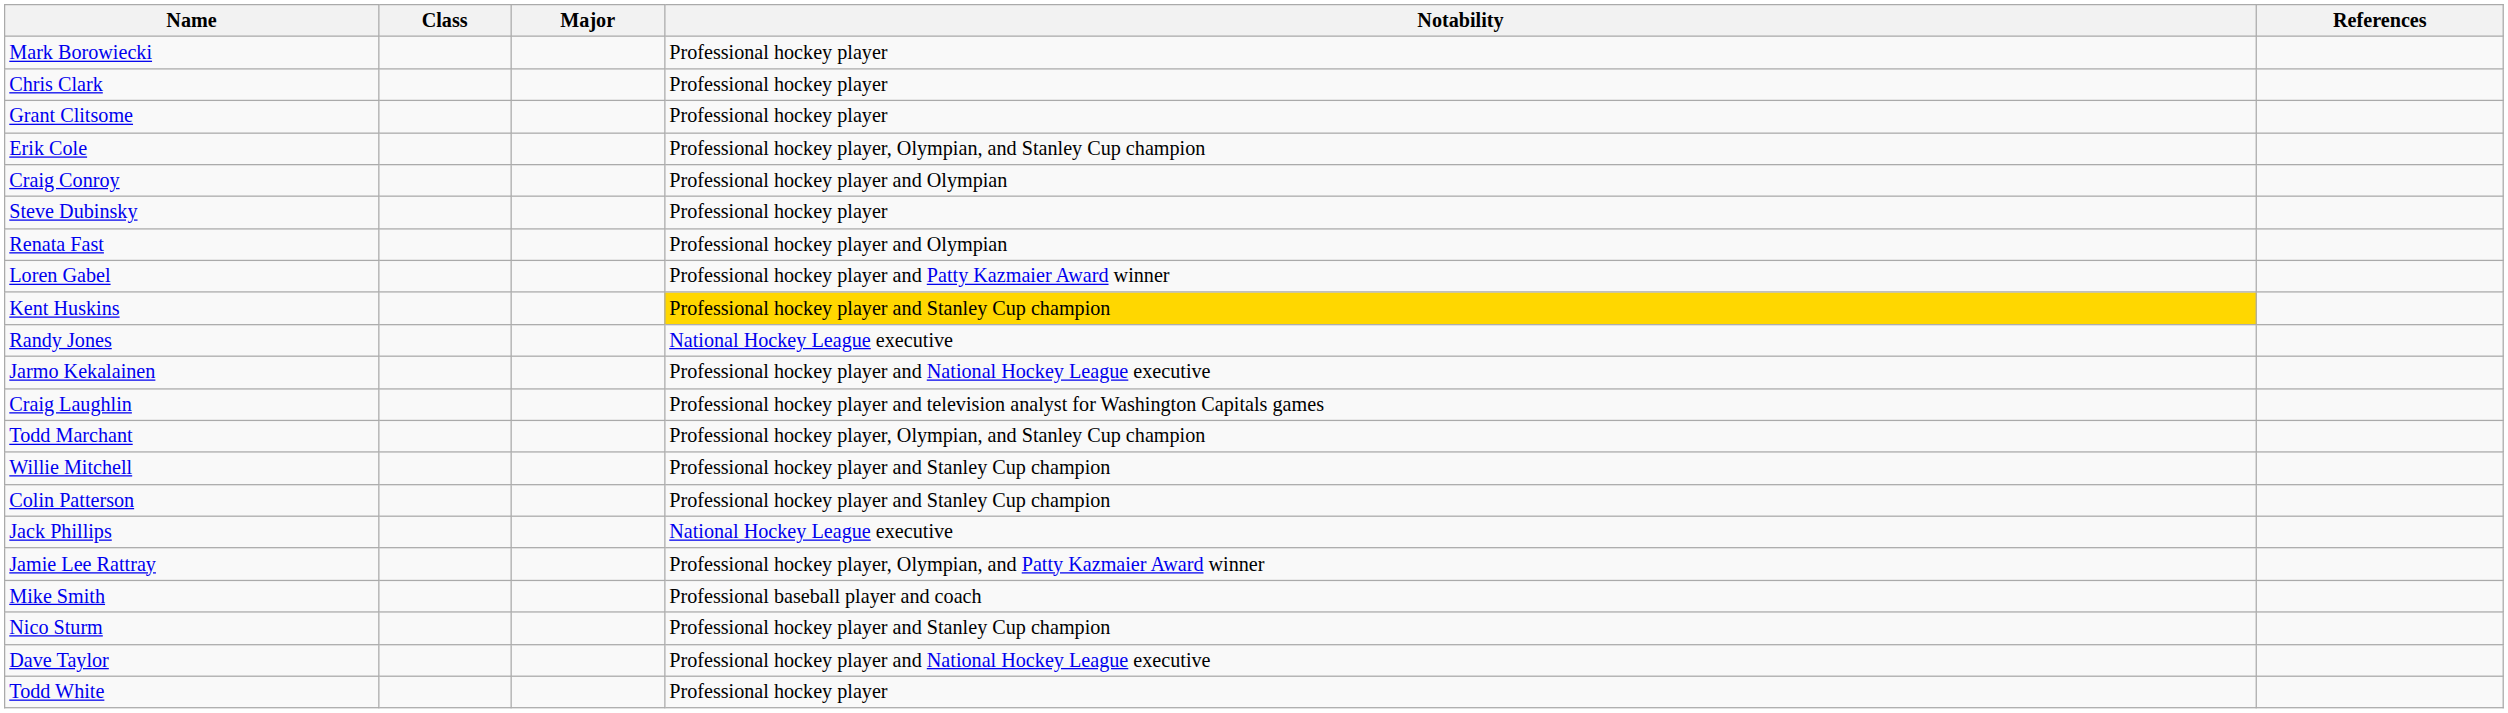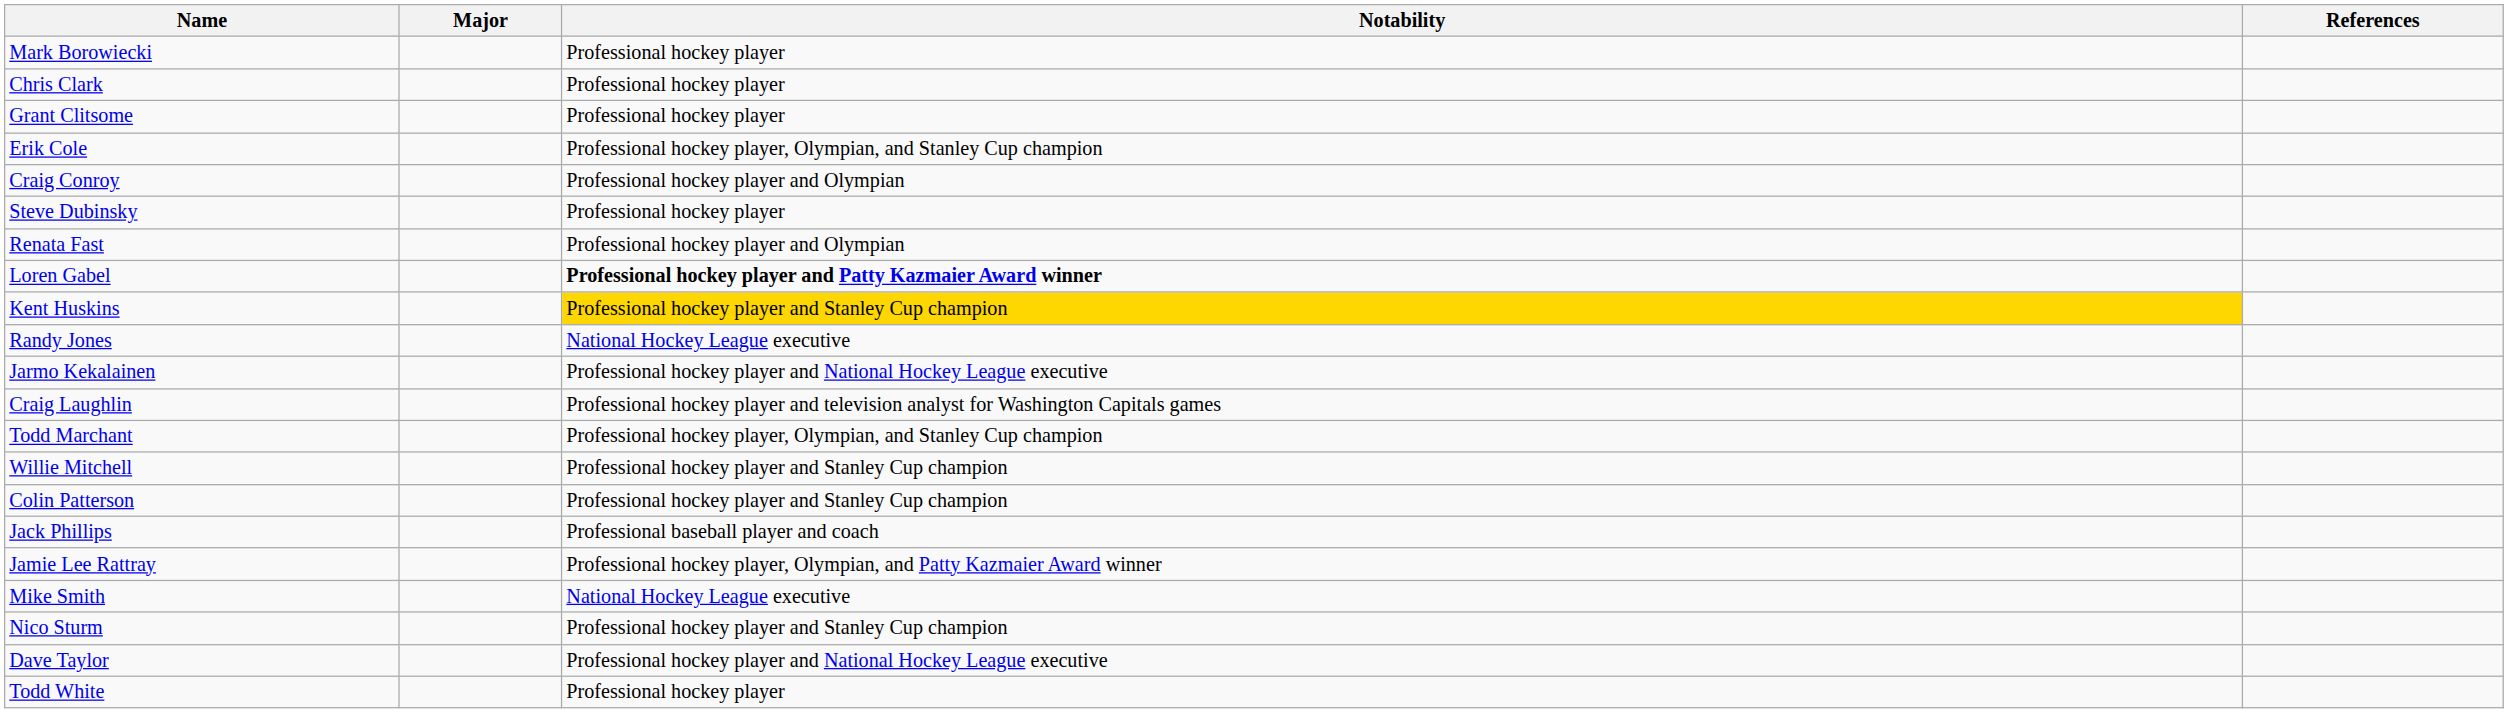 <table class="wikitable sortable" style="width:100%;">
 <tr>
 <th>Name</th>
-<th>Class</th>
 <th>Major</th>
 <th>Notability</th>
 <th>References</th>
 </tr>
 <tr>
 <td><a href='#'>Mark Borowiecki</a></td>
 <td></td>
-<td></td>
 <td>Professional hockey player</td>
 <td></td>
 </tr>
 <tr>
 <td><a href='#'>Chris Clark</a></td>
-<td></td>
 <td></td>
 <td>Professional hockey player</td>
 <td></td>
 </tr>
 <tr>
 <td><a href='#'>Grant Clitsome</a></td>
 <td></td>
-<td></td>
 <td>Professional hockey player</td>
 <td></td>
 </tr>
 <tr>
 <td><a href='#'>Erik Cole</a></td>
-<td></td>
 <td></td>
 <td>Professional hockey player, Olympian, and Stanley Cup champion</td>
 <td></td>
 </tr>
 <tr>
 <td><a href='#'>Craig Conroy</a></td>
 <td></td>
-<td></td>
 <td>Professional hockey player and Olympian</td>
 <td></td>
 </tr>
 <tr>
 <td><a href='#'>Steve Dubinsky</a></td>
-<td></td>
 <td></td>
 <td>Professional hockey player</td>
 <td></td>
 </tr>
 <tr>
 <td><a href='#'>Renata Fast</a></td>
 <td></td>
-<td></td>
 <td>Professional hockey player and Olympian</td>
 <td></td>
 </tr>
 <tr>
 <td><a href='#'>Loren Gabel</a></td>
 <td></td>
-<td></td>
-<td>Professional hockey player and <a href='#'>Patty Kazmaier Award</a> winner</td>
+<td><strong>Professional hockey player and <a href='#'>Patty Kazmaier Award</a> winner</strong></td>
 <td></td>
 </tr>
 <tr>
 <td><a href='#'>Kent Huskins</a></td>
-<td></td>
 <td></td>
 <td style="background: gold;">Professional hockey player and Stanley Cup champion</td>
 <td></td>
 </tr>
 <tr>
 <td><a href='#'>Randy Jones</a></td>
 <td></td>
-<td></td>
 <td><a href='#'>National Hockey League</a> executive</td>
 <td></td>
 </tr>
 <tr>
 <td><a href='#'>Jarmo Kekalainen</a></td>
-<td></td>
 <td></td>
 <td>Professional hockey player and <a href='#'>National Hockey League</a> executive</td>
 <td></td>
 </tr>
 <tr>
 <td><a href='#'>Craig Laughlin</a></td>
 <td></td>
-<td></td>
 <td>Professional hockey player and television analyst for Washington Capitals games</td>
 <td></td>
 </tr>
 <tr>
 <td><a href='#'>Todd Marchant</a></td>
-<td></td>
 <td></td>
 <td>Professional hockey player, Olympian, and Stanley Cup champion</td>
 <td></td>
 </tr>
 <tr>
 <td><a href='#'>Willie Mitchell</a></td>
 <td></td>
-<td></td>
 <td>Professional hockey player and Stanley Cup champion</td>
 <td></td>
 </tr>
 <tr>
 <td><a href='#'>Colin Patterson</a></td>
-<td></td>
 <td></td>
 <td>Professional hockey player and Stanley Cup champion</td>
 <td></td>
 </tr>
 <tr>
 <td><a href='#'>Jack Phillips</a></td>
 <td></td>
-<td></td>
-<td><a href='#'>National Hockey League</a> executive</td>
+<td>Professional baseball player and coach</td>
 <td></td>
 </tr>
 <tr>
 <td><a href='#'>Jamie Lee Rattray</a></td>
-<td></td>
 <td></td>
 <td>Professional hockey player, Olympian, and <a href='#'>Patty Kazmaier Award</a> winner</td>
 <td></td>
 </tr>
 <tr>
 <td><a href='#'>Mike Smith</a></td>
 <td></td>
-<td></td>
-<td>Professional baseball player and coach</td>
+<td><a href='#'>National Hockey League</a> executive</td>
 <td></td>
 </tr>
 <tr>
 <td><a href='#'>Nico Sturm</a></td>
-<td></td>
 <td></td>
 <td>Professional hockey player and Stanley Cup champion</td>
 <td></td>
 </tr>
 <tr>
 <td><a href='#'>Dave Taylor</a></td>
 <td></td>
-<td></td>
 <td>Professional hockey player and <a href='#'>National Hockey League</a> executive</td>
 <td></td>
 </tr>
 <tr>
 <td><a href='#'>Todd White</a></td>
 <td></td>
-<td></td>
 <td>Professional hockey player</td>
 <td></td>
 </tr>
 </table>
